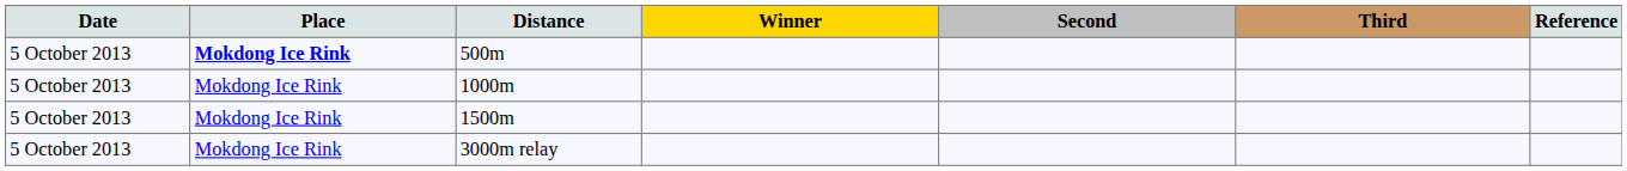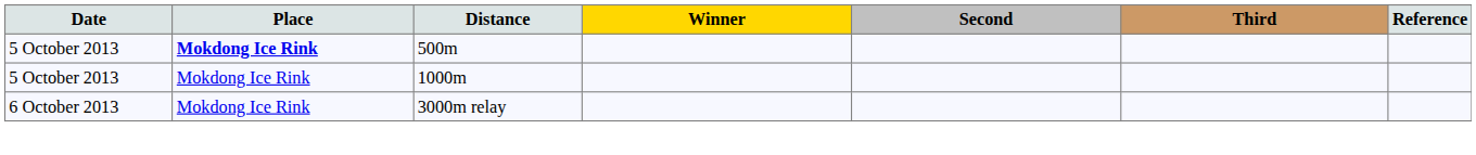 <table bgcolor="#f7f8ff" cellpadding="3" cellspacing="0" border="1" style="font-size: 95%; border: gray solid 1px; border-collapse: collapse;">
 <tr bgcolor="#CCCCCC">
 <td align="center" bgcolor="#DCE5E5" width="150"><strong>Date</strong></td>
 <td align="center" bgcolor="#DCE5E5" width="220"><strong>Place</strong></td>
 <td align="center" bgcolor="#DCE5E5" width="150"><strong>Distance</strong></td>
 <td align="center" bgcolor="gold" width="250"><strong>Winner</strong></td>
 <td align="center" bgcolor="silver" width="250"><strong>Second</strong></td>
 <td align="center" bgcolor="CC9966" width="250"><strong>Third</strong></td>
 <td align="center" bgcolor="#DCE5E5" width="30"><strong>Reference</strong></td>
 </tr>
 <tr align="left">
 <td>5 October 2013</td>
 <td><strong><a href='#'>Mokdong Ice Rink</a></strong></td>
 <td>500m</td>
 <td></td>
 <td></td>
 <td></td>
 <td></td>
 </tr>
 <tr align="left">
 <td>5 October 2013</td>
 <td><a href='#'>Mokdong Ice Rink</a></td>
 <td>1000m</td>
 <td></td>
 <td></td>
 <td></td>
 <td></td>
 </tr>
 <tr align="left">
-<td>5 October 2013</td>
-<td><a href='#'>Mokdong Ice Rink</a></td>
-<td>1500m</td>
-<td></td>
-<td></td>
-<td></td>
-<td></td>
-</tr>
-<tr align="left">
-<td>5 October 2013</td>
+<td>6 October 2013</td>
 <td><a href='#'>Mokdong Ice Rink</a></td>
 <td>3000m relay</td>
 <td></td>
 <td></td>
 <td></td>
 <td></td>
 </tr>
 </table>
